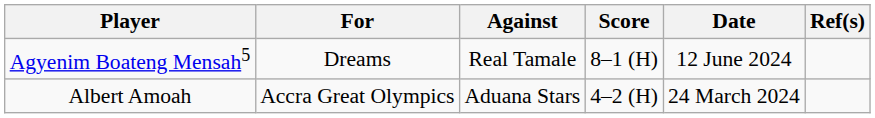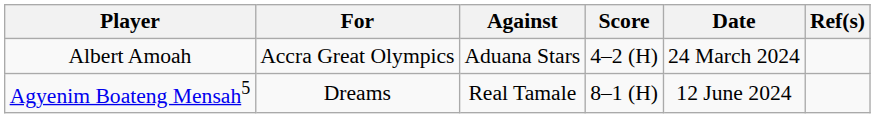 <table class="wikitable" style="text-align:center;">
 <tr>
 <th>Player</th>
 <th>For</th>
 <th>Against</th>
 <th>Score</th>
 <th>Date</th>
 <th>Ref(s)</th>
 </tr>
 <tr>
+<td> Albert Amoah</td>
+<td>Accra Great Olympics</td>
+<td>Aduana Stars</td>
+<td>4–2 (H)</td>
+<td>24 March 2024</td>
+<td></td>
+</tr>
+<tr>
 <td> <a href='#'>Agyenim Boateng Mensah</a><sup>5</sup></td>
 <td>Dreams</td>
 <td>Real Tamale</td>
 <td>8–1 (H)</td>
 <td>12 June 2024</td>
 <td></td>
 </tr>
-<tr>
-<td> Albert Amoah</td>
-<td>Accra Great Olympics</td>
-<td>Aduana Stars</td>
-<td>4–2 (H)</td>
-<td>24 March 2024</td>
-<td></td>
-</tr>
 </table>
